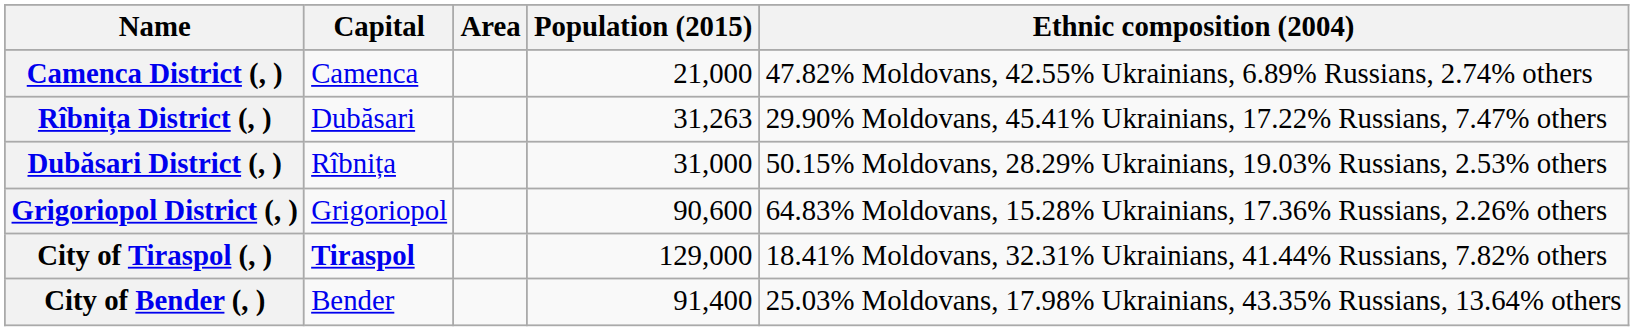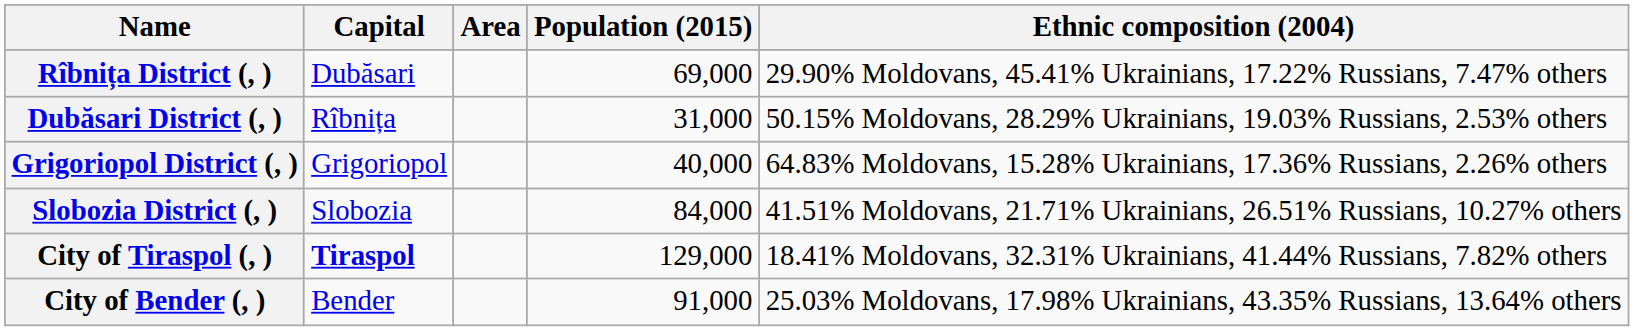 <table class="sortable wikitable plainrowheaders">
 <tr>
 <th scope="col">Name</th>
 <th>Capital</th>
 <th scope="col">Area</th>
 <th scope="col">Population (2015)</th>
 <th scope="col">Ethnic composition (2004)</th>
 </tr>
 <tr>
-<th scope="row"><a href='#'>Camenca District</a> (, )</th>
-<td><a href='#'>Camenca</a></td>
-<td style="text-align:right;"></td>
-<td style="text-align:right;">21,000</td>
-<td>47.82% Moldovans, 42.55% Ukrainians, 6.89% Russians, 2.74% others</td>
-</tr>
-<tr>
 <th scope="row"><a href='#'>Rîbnița District</a> (, )</th>
 <td><a href='#'>Dubăsari</a></td>
 <td style="text-align:right;"></td>
-<td style="text-align:right;">31,263</td>
+<td style="text-align:right;">69,000</td>
 <td>29.90% Moldovans, 45.41% Ukrainians, 17.22% Russians, 7.47% others</td>
 </tr>
 <tr>
 <th scope="row"><a href='#'>Dubăsari District</a> (, )</th>
 <td><a href='#'>Rîbnița</a></td>
 <td style="text-align:right;"></td>
 <td style="text-align:right;">31,000</td>
 <td>50.15% Moldovans, 28.29% Ukrainians, 19.03% Russians, 2.53% others</td>
 </tr>
 <tr>
 <th scope="row"><a href='#'>Grigoriopol District</a> (, )</th>
 <td><a href='#'>Grigoriopol</a></td>
 <td style="text-align:right;"></td>
-<td style="text-align:right;">90,600</td>
+<td style="text-align:right;">40,000</td>
 <td>64.83% Moldovans, 15.28% Ukrainians, 17.36% Russians, 2.26% others</td>
+</tr>
+<tr>
+<th scope="row"><a href='#'>Slobozia District</a> (, )</th>
+<td><a href='#'>Slobozia</a></td>
+<td style="text-align:right;"></td>
+<td style="text-align:right;">84,000</td>
+<td>41.51% Moldovans, 21.71% Ukrainians, 26.51% Russians, 10.27% others</td>
 </tr>
 <tr>
 <th scope="row">City of <a href='#'>Tiraspol</a> (, )</th>
 <td><strong><a href='#'>Tiraspol</a></strong></td>
 <td style="text-align:right;"></td>
 <td style="text-align:right;">129,000</td>
 <td>18.41% Moldovans, 32.31% Ukrainians, 41.44% Russians, 7.82% others</td>
 </tr>
 <tr>
 <th scope="row">City of <a href='#'>Bender</a> (, )</th>
 <td><a href='#'>Bender</a></td>
 <td style="text-align:right;"></td>
-<td style="text-align:right;">91,400</td>
+<td style="text-align:right;">91,000</td>
 <td>25.03% Moldovans, 17.98% Ukrainians, 43.35% Russians, 13.64% others</td>
 </tr>
 </table>
